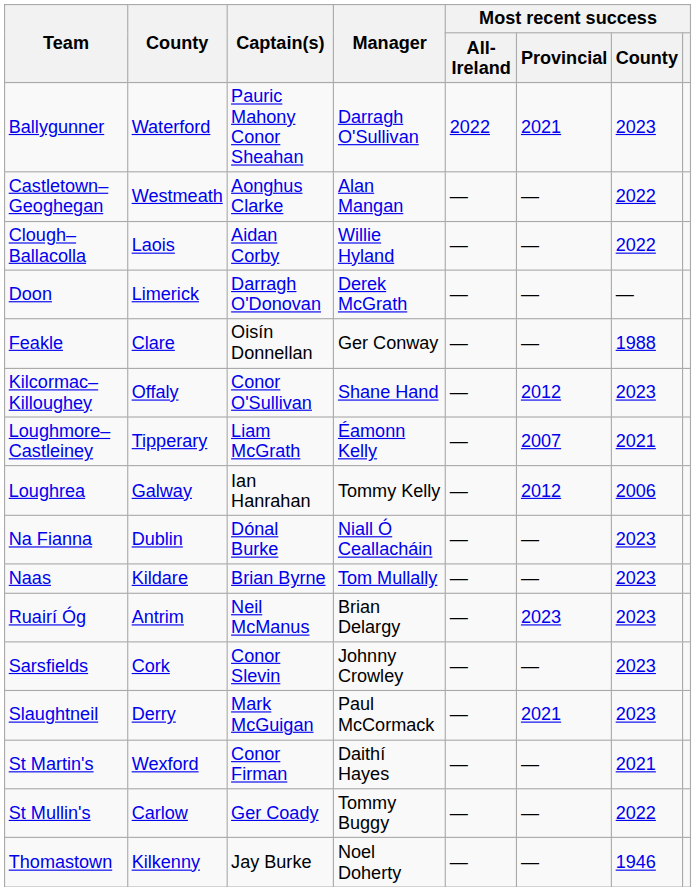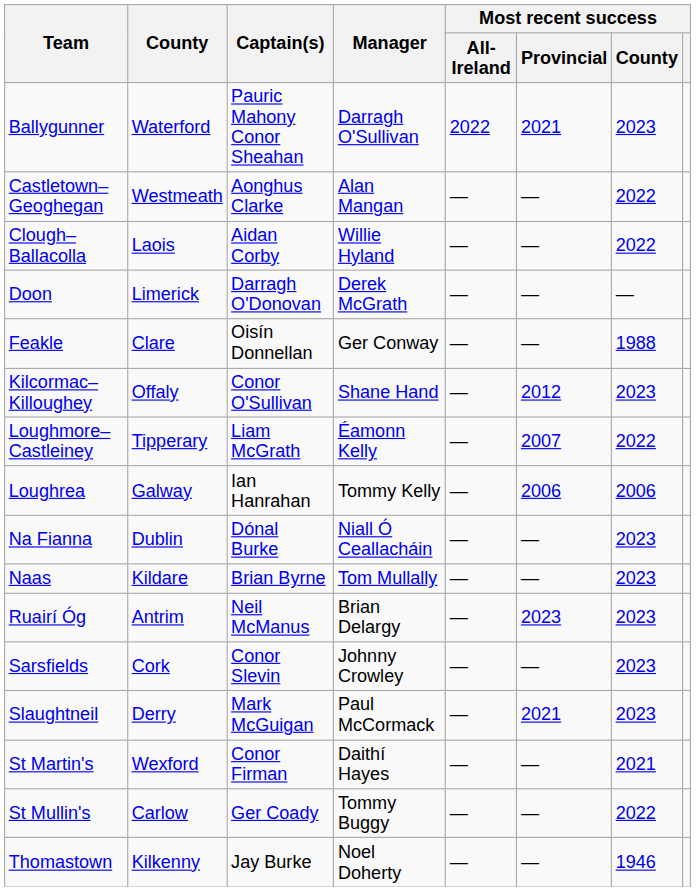 <table class="wikitable sortable">
 <tr>
 <th rowspan="2">Team</th>
 <th rowspan="2">County</th>
 <th rowspan="2">Captain(s)</th>
 <th rowspan="2">Manager</th>
 <th colspan="4">Most recent success</th>
 </tr>
 <tr>
 <th>All-Ireland</th>
 <th>Provincial</th>
 <th>County</th>
 <th></th>
 </tr>
 <tr>
 <td> <a href='#'>Ballygunner</a></td>
 <td><a href='#'>Waterford</a></td>
 <td><a href='#'>Pauric Mahony</a><br><a href='#'>Conor Sheahan</a></td>
 <td><a href='#'>Darragh O'Sullivan</a></td>
 <td><a href='#'>2022</a></td>
 <td><a href='#'>2021</a></td>
 <td><a href='#'>2023</a></td>
 <td></td>
 </tr>
 <tr>
 <td> <a href='#'>Castletown–Geoghegan</a></td>
 <td><a href='#'>Westmeath</a></td>
 <td><a href='#'>Aonghus Clarke</a></td>
 <td><a href='#'>Alan Mangan</a></td>
 <td>—</td>
 <td>—</td>
 <td><a href='#'>2022</a></td>
 <td></td>
 </tr>
 <tr>
 <td> <a href='#'>Clough–Ballacolla</a></td>
 <td><a href='#'>Laois</a></td>
 <td><a href='#'>Aidan Corby</a></td>
 <td><a href='#'>Willie Hyland</a></td>
 <td>—</td>
 <td>—</td>
 <td><a href='#'>2022</a></td>
 <td></td>
 </tr>
 <tr>
 <td> <a href='#'>Doon</a></td>
 <td><a href='#'>Limerick</a></td>
 <td><a href='#'>Darragh O'Donovan</a></td>
 <td><a href='#'>Derek McGrath</a></td>
 <td>—</td>
 <td>—</td>
 <td>—</td>
 <td></td>
 </tr>
 <tr>
 <td> <a href='#'>Feakle</a></td>
 <td><a href='#'>Clare</a></td>
 <td>Oisín Donnellan</td>
 <td>Ger Conway</td>
 <td>—</td>
 <td>—</td>
 <td><a href='#'>1988</a></td>
 <td></td>
 </tr>
 <tr>
 <td> <a href='#'>Kilcormac–Killoughey</a></td>
 <td><a href='#'>Offaly</a></td>
 <td><a href='#'>Conor O'Sullivan</a></td>
 <td><a href='#'>Shane Hand</a></td>
 <td>—</td>
 <td><a href='#'>2012</a></td>
 <td><a href='#'>2023</a></td>
 <td></td>
 </tr>
 <tr>
 <td> <a href='#'>Loughmore–Castleiney</a></td>
 <td><a href='#'>Tipperary</a></td>
 <td><a href='#'>Liam McGrath</a></td>
 <td><a href='#'>Éamonn Kelly</a></td>
 <td>—</td>
 <td><a href='#'>2007</a></td>
-<td><a href='#'>2021</a></td>
+<td><a href='#'>2022</a></td>
 <td></td>
 </tr>
 <tr>
 <td> <a href='#'>Loughrea</a></td>
 <td><a href='#'>Galway</a></td>
 <td>Ian Hanrahan</td>
 <td>Tommy Kelly</td>
 <td>—</td>
-<td><a href='#'>2012</a></td>
+<td><a href='#'>2006</a></td>
 <td><a href='#'>2006</a></td>
 <td></td>
 </tr>
 <tr>
 <td> <a href='#'>Na Fianna</a></td>
 <td><a href='#'>Dublin</a></td>
 <td><a href='#'>Dónal Burke</a></td>
 <td><a href='#'>Niall Ó Ceallacháin</a></td>
 <td>—</td>
 <td>—</td>
 <td><a href='#'>2023</a></td>
 <td></td>
 </tr>
 <tr>
 <td> <a href='#'>Naas</a></td>
 <td><a href='#'>Kildare</a></td>
 <td><a href='#'>Brian Byrne</a></td>
 <td><a href='#'>Tom Mullally</a></td>
 <td>—</td>
 <td>—</td>
 <td><a href='#'>2023</a></td>
 <td></td>
 </tr>
 <tr>
 <td> <a href='#'>Ruairí Óg</a></td>
 <td><a href='#'>Antrim</a></td>
 <td><a href='#'>Neil McManus</a></td>
 <td>Brian Delargy</td>
 <td>—</td>
 <td><a href='#'>2023</a></td>
 <td><a href='#'>2023</a></td>
 <td></td>
 </tr>
 <tr>
 <td> <a href='#'>Sarsfields</a></td>
 <td><a href='#'>Cork</a></td>
 <td><a href='#'>Conor Slevin</a></td>
 <td>Johnny Crowley</td>
 <td>—</td>
 <td>—</td>
 <td><a href='#'>2023</a></td>
 <td></td>
 </tr>
 <tr>
 <td> <a href='#'>Slaughtneil</a></td>
 <td><a href='#'>Derry</a></td>
 <td><a href='#'>Mark McGuigan</a></td>
 <td>Paul McCormack</td>
 <td>—</td>
 <td><a href='#'>2021</a></td>
 <td><a href='#'>2023</a></td>
 <td></td>
 </tr>
 <tr>
 <td> <a href='#'>St Martin's</a></td>
 <td><a href='#'>Wexford</a></td>
 <td><a href='#'>Conor Firman</a></td>
 <td>Daithí Hayes</td>
 <td>—</td>
 <td>—</td>
 <td><a href='#'>2021</a></td>
 <td></td>
 </tr>
 <tr>
 <td> <a href='#'>St Mullin's</a></td>
 <td><a href='#'>Carlow</a></td>
 <td><a href='#'>Ger Coady</a></td>
 <td>Tommy Buggy</td>
 <td>—</td>
 <td>—</td>
 <td><a href='#'>2022</a></td>
 <td></td>
 </tr>
 <tr>
 <td> <a href='#'>Thomastown</a></td>
 <td><a href='#'>Kilkenny</a></td>
 <td>Jay Burke</td>
 <td>Noel Doherty</td>
 <td>—</td>
 <td>—</td>
 <td><a href='#'>1946</a></td>
 <td></td>
 </tr>
 </table>
